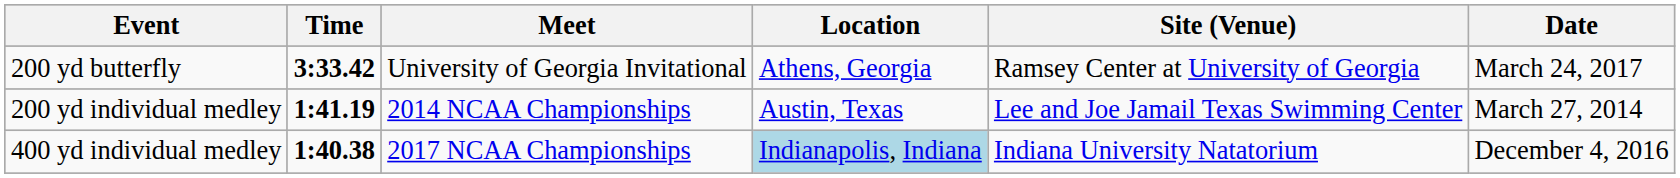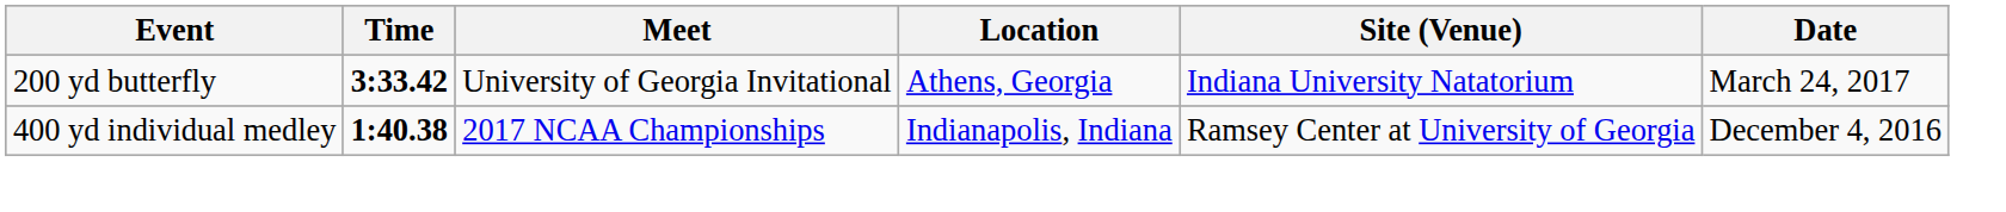 <table class="wikitable">
 <tr>
 <th>Event</th>
 <th>Time</th>
 <th>Meet</th>
 <th>Location</th>
 <th>Site (Venue)</th>
 <th>Date</th>
 </tr>
 <tr>
 <td>200 yd butterfly</td>
 <td><strong>3:33.42</strong></td>
 <td>University of Georgia Invitational</td>
 <td><a href='#'>Athens, Georgia</a></td>
-<td>Ramsey Center at <a href='#'>University of Georgia</a></td>
+<td><a href='#'>Indiana University Natatorium</a></td>
 <td>March 24, 2017</td>
-</tr>
-<tr>
-<td>200 yd individual medley</td>
-<td><strong>1:41.19</strong></td>
-<td><a href='#'>2014 NCAA Championships</a></td>
-<td><a href='#'>Austin, Texas</a></td>
-<td><a href='#'>Lee and Joe Jamail Texas Swimming Center</a></td>
-<td>March 27, 2014</td>
 </tr>
 <tr>
 <td>400 yd individual medley</td>
 <td><strong>1:40.38</strong></td>
 <td><a href='#'>2017 NCAA Championships</a></td>
-<td style="background: lightblue;"><a href='#'>Indianapolis</a>, <a href='#'>Indiana</a></td>
-<td><a href='#'>Indiana University Natatorium</a></td>
+<td><a href='#'>Indianapolis</a>, <a href='#'>Indiana</a></td>
+<td>Ramsey Center at <a href='#'>University of Georgia</a></td>
 <td>December 4, 2016</td>
 </tr>
 </table>
